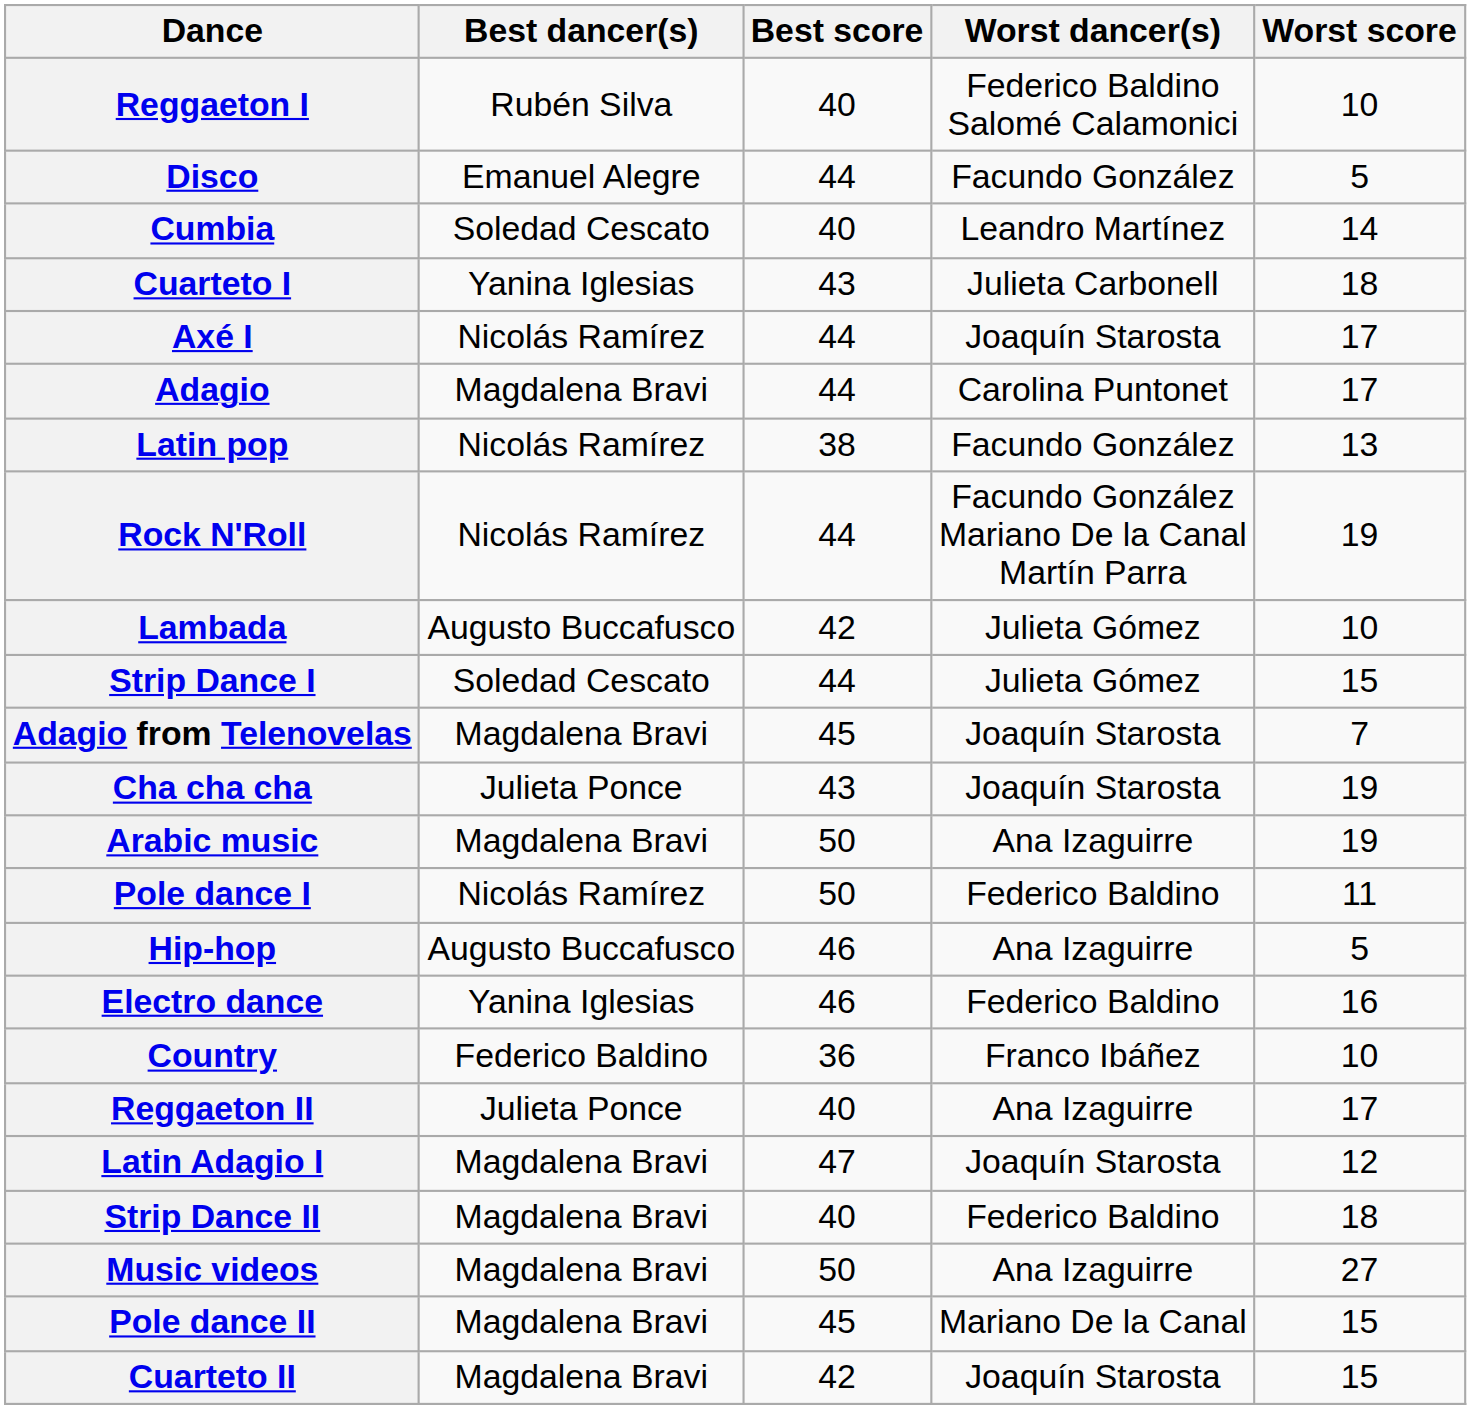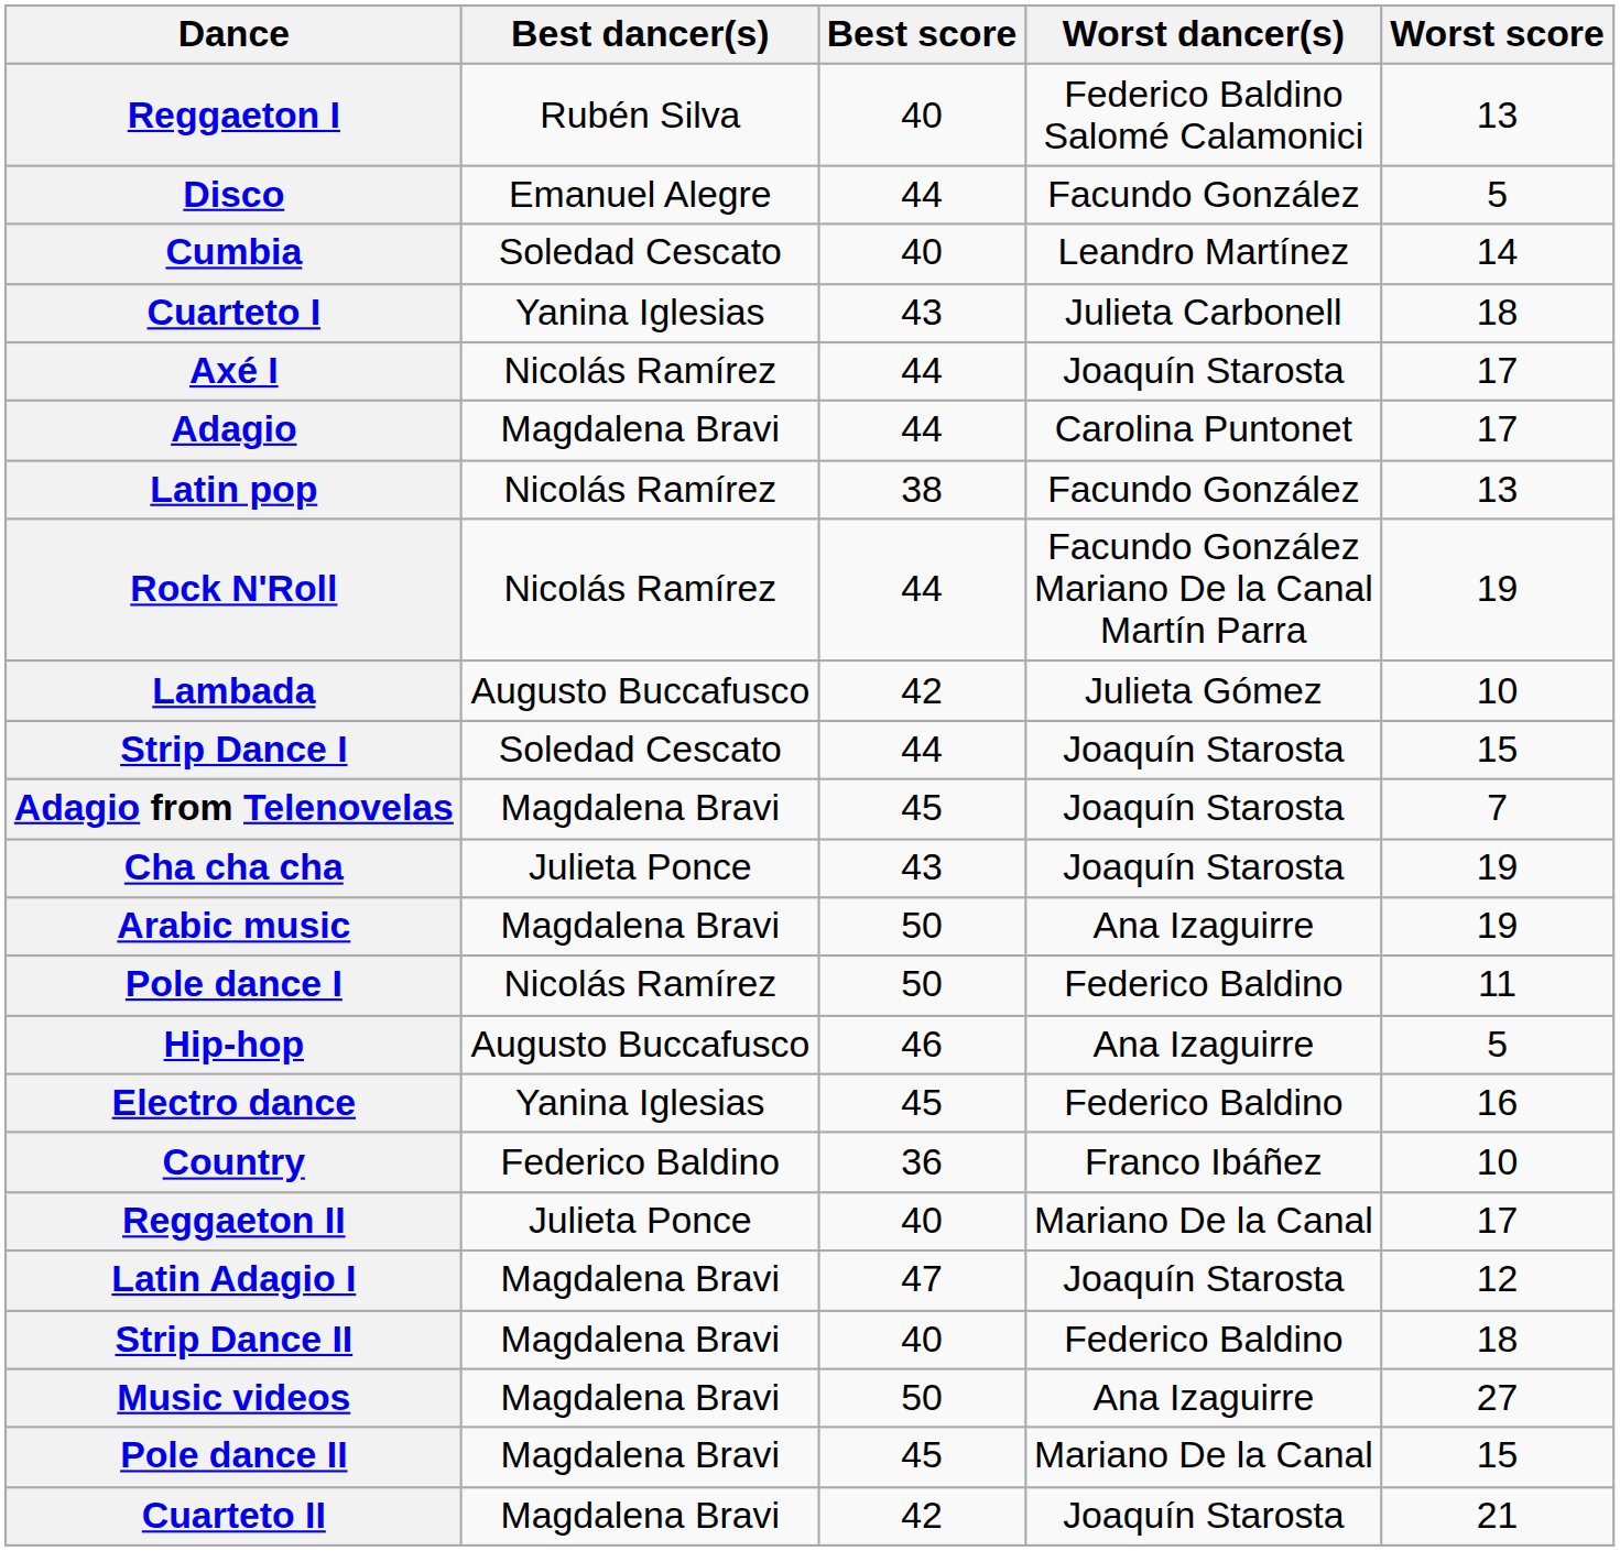 <table class="wikitable sortable" style="text-align:center;">
 <tr>
 <th>Dance</th>
 <th class="sortable">Best dancer(s)</th>
 <th>Best score</th>
 <th class="sortable">Worst dancer(s)</th>
 <th>Worst score</th>
 </tr>
 <tr>
 <th><a href='#'>Reggaeton I</a></th>
 <td>Rubén Silva</td>
 <td>40</td>
 <td>Federico Baldino<br>Salomé Calamonici</td>
-<td>10</td>
+<td>13</td>
 </tr>
 <tr>
 <th><a href='#'>Disco</a></th>
 <td>Emanuel Alegre</td>
 <td>44</td>
 <td>Facundo González</td>
 <td>5</td>
 </tr>
 <tr>
 <th><a href='#'>Cumbia</a></th>
 <td>Soledad Cescato</td>
 <td>40</td>
 <td>Leandro Martínez</td>
 <td>14</td>
 </tr>
 <tr>
 <th><a href='#'>Cuarteto I</a></th>
 <td>Yanina Iglesias</td>
 <td>43</td>
 <td>Julieta Carbonell</td>
 <td>18</td>
 </tr>
 <tr>
 <th><a href='#'>Axé I</a></th>
 <td>Nicolás Ramírez</td>
 <td>44</td>
 <td>Joaquín Starosta</td>
 <td>17</td>
 </tr>
 <tr>
 <th><a href='#'>Adagio</a></th>
 <td>Magdalena Bravi</td>
 <td>44</td>
 <td>Carolina Puntonet</td>
 <td>17</td>
 </tr>
 <tr>
 <th><a href='#'>Latin pop</a></th>
 <td>Nicolás Ramírez</td>
 <td>38</td>
 <td>Facundo González</td>
 <td>13</td>
 </tr>
 <tr>
 <th><a href='#'>Rock N'Roll</a></th>
 <td>Nicolás Ramírez</td>
 <td>44</td>
 <td>Facundo González<br>Mariano De la Canal<br>Martín Parra</td>
 <td>19</td>
 </tr>
 <tr>
 <th><a href='#'>Lambada</a></th>
 <td>Augusto Buccafusco</td>
 <td>42</td>
 <td>Julieta Gómez</td>
 <td>10</td>
 </tr>
 <tr>
 <th><a href='#'>Strip Dance I</a></th>
 <td>Soledad Cescato</td>
 <td>44</td>
-<td>Julieta Gómez</td>
+<td>Joaquín Starosta</td>
 <td>15</td>
 </tr>
 <tr>
 <th><a href='#'>Adagio</a> from <a href='#'>Telenovelas</a></th>
 <td>Magdalena Bravi</td>
 <td>45</td>
 <td>Joaquín Starosta</td>
 <td>7</td>
 </tr>
 <tr>
 <th><a href='#'>Cha cha cha</a></th>
 <td>Julieta Ponce</td>
 <td>43</td>
 <td>Joaquín Starosta</td>
 <td>19</td>
 </tr>
 <tr>
 <th><a href='#'>Arabic music</a></th>
 <td>Magdalena Bravi</td>
 <td>50</td>
 <td>Ana Izaguirre</td>
 <td>19</td>
 </tr>
 <tr>
 <th><a href='#'>Pole dance I</a></th>
 <td>Nicolás Ramírez</td>
 <td>50</td>
 <td>Federico Baldino</td>
 <td>11</td>
 </tr>
 <tr>
 <th><a href='#'>Hip-hop</a></th>
 <td>Augusto Buccafusco</td>
 <td>46</td>
 <td>Ana Izaguirre</td>
 <td>5</td>
 </tr>
 <tr>
 <th><a href='#'>Electro dance</a></th>
 <td>Yanina Iglesias</td>
-<td>46</td>
+<td>45</td>
 <td>Federico Baldino</td>
 <td>16</td>
 </tr>
 <tr>
 <th><a href='#'>Country</a></th>
 <td>Federico Baldino</td>
 <td>36</td>
 <td>Franco Ibáñez</td>
 <td>10</td>
 </tr>
 <tr>
 <th><a href='#'>Reggaeton II</a></th>
 <td>Julieta Ponce</td>
 <td>40</td>
-<td>Ana Izaguirre</td>
+<td>Mariano De la Canal</td>
 <td>17</td>
 </tr>
 <tr>
 <th><a href='#'>Latin Adagio I</a></th>
 <td>Magdalena Bravi</td>
 <td>47</td>
 <td>Joaquín Starosta</td>
 <td>12</td>
 </tr>
 <tr>
 <th><a href='#'>Strip Dance II</a></th>
 <td>Magdalena Bravi</td>
 <td>40</td>
 <td>Federico Baldino</td>
 <td>18</td>
 </tr>
 <tr>
 <th><a href='#'>Music videos</a></th>
 <td>Magdalena Bravi</td>
 <td>50</td>
 <td>Ana Izaguirre</td>
 <td>27</td>
 </tr>
 <tr>
 <th><a href='#'>Pole dance II</a></th>
 <td>Magdalena Bravi</td>
 <td>45</td>
 <td>Mariano De la Canal</td>
 <td>15</td>
 </tr>
 <tr>
 <th><a href='#'>Cuarteto II</a></th>
 <td>Magdalena Bravi</td>
 <td>42</td>
 <td>Joaquín Starosta</td>
-<td>15</td>
+<td>21</td>
 </tr>
 <tr>
 </tr>
 </table>
